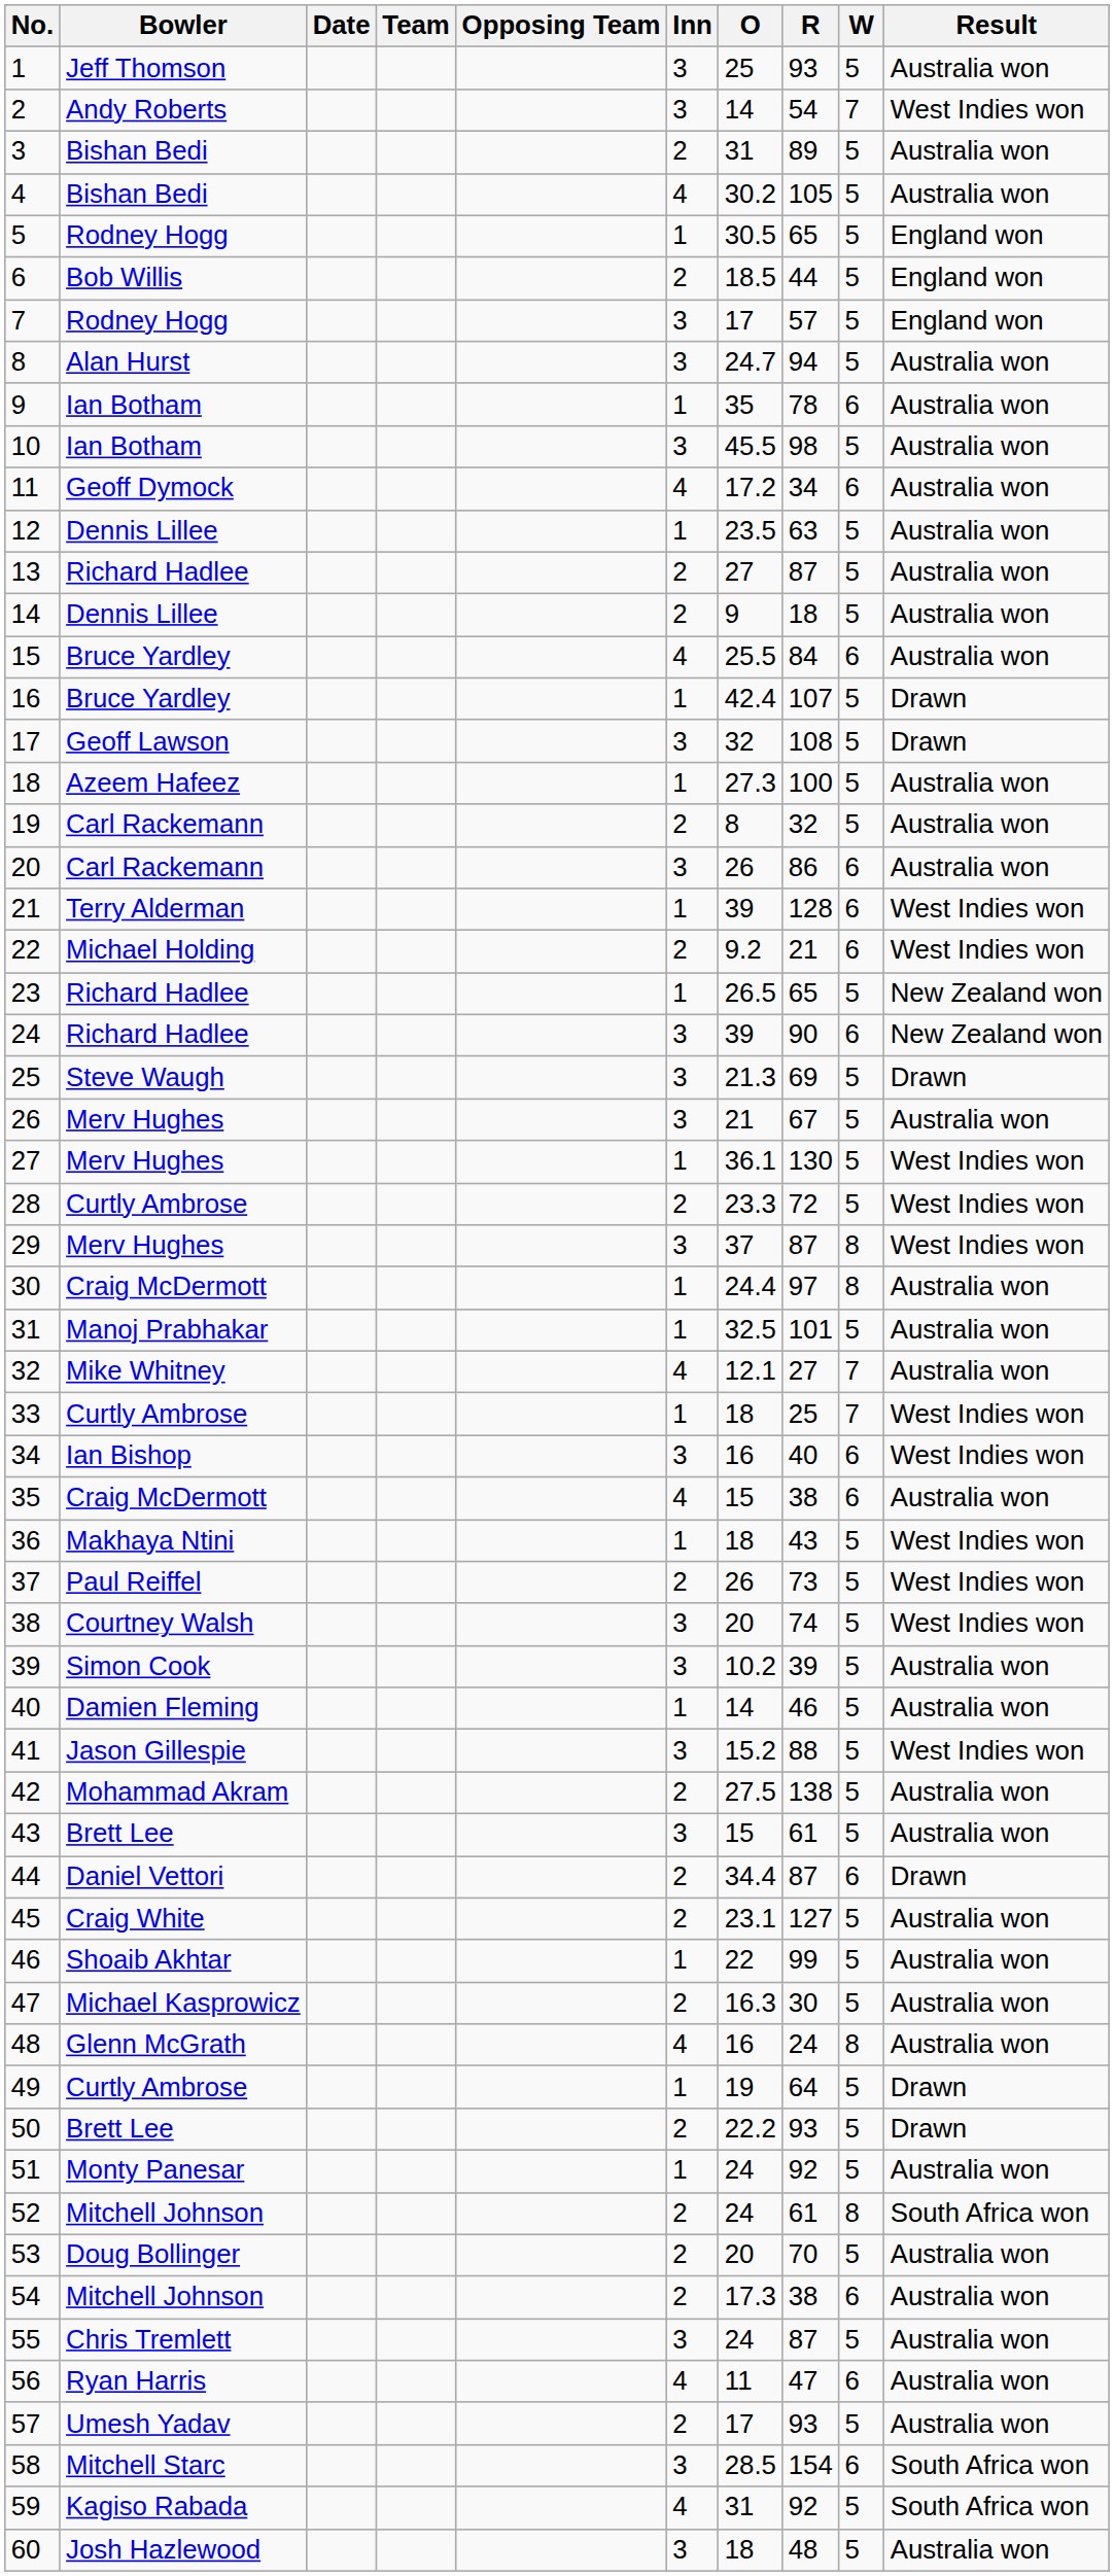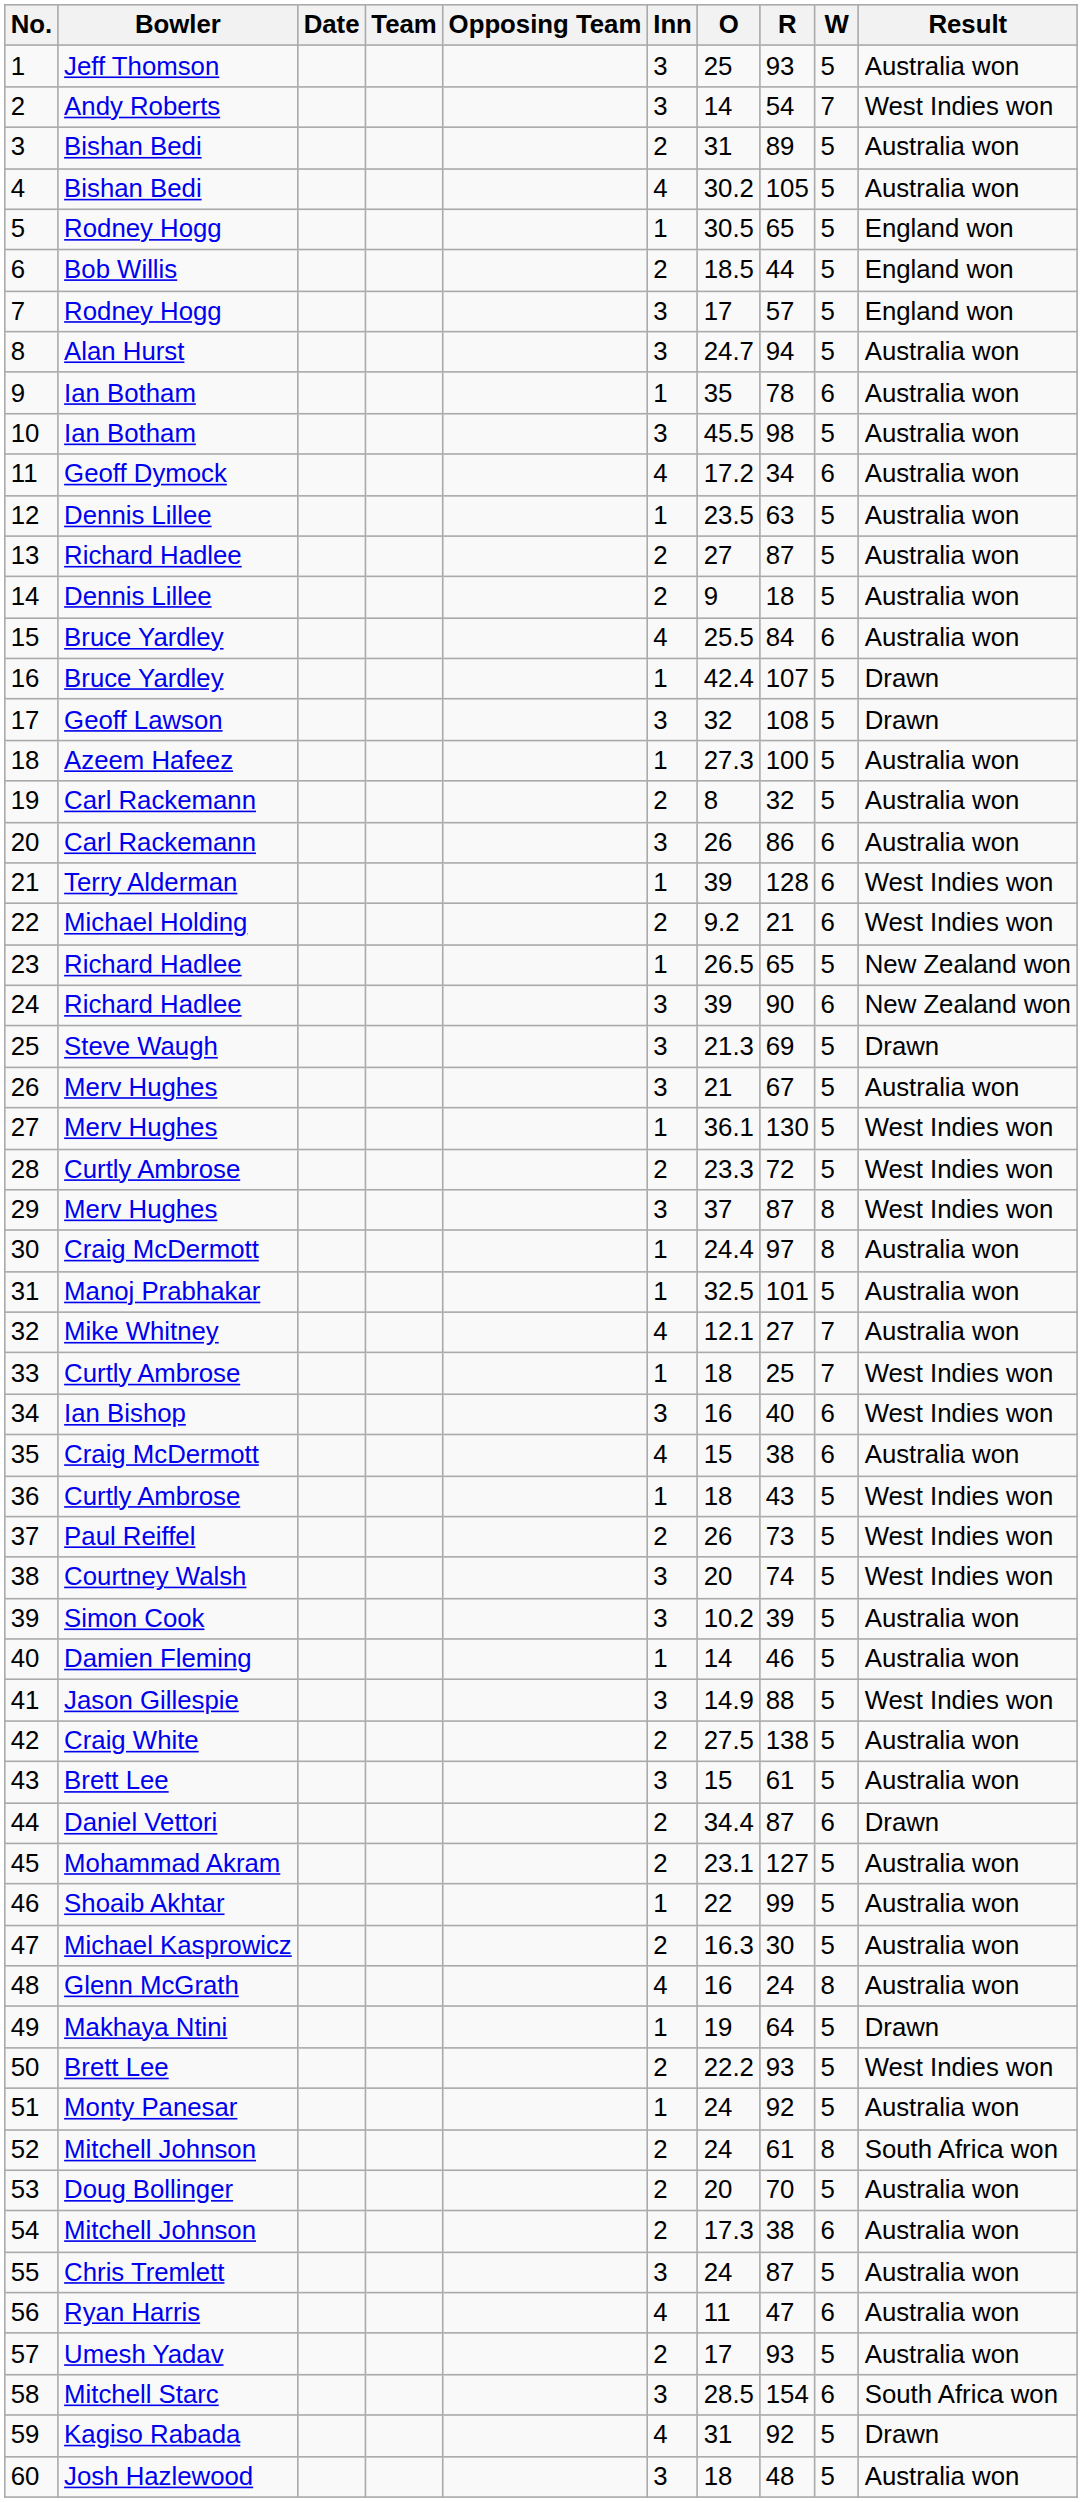 <table class="wikitable sortable">
 <tr align=center>
 <th>No.</th>
 <th>Bowler</th>
 <th>Date</th>
 <th>Team</th>
 <th>Opposing Team</th>
 <th scope="col" style="width:20px;">Inn</th>
 <th scope="col" style="width:20px;">O</th>
 <th scope="col" style="width:20px;">R</th>
 <th scope="col" style="width:20px;">W</th>
 <th>Result</th>
 </tr>
 <tr>
 <td>1</td>
 <td><a href='#'>Jeff Thomson</a></td>
 <td></td>
 <td></td>
 <td></td>
 <td>3</td>
 <td>25</td>
 <td>93</td>
 <td>5</td>
 <td>Australia won</td>
 </tr>
 <tr>
 <td>2</td>
 <td><a href='#'>Andy Roberts</a></td>
 <td></td>
 <td></td>
 <td></td>
 <td>3</td>
 <td>14</td>
 <td>54</td>
 <td>7</td>
 <td>West Indies won</td>
 </tr>
 <tr>
 <td>3</td>
 <td><a href='#'>Bishan Bedi</a></td>
 <td></td>
 <td></td>
 <td></td>
 <td>2</td>
 <td>31</td>
 <td>89</td>
 <td>5</td>
 <td>Australia won</td>
 </tr>
 <tr>
 <td>4</td>
 <td><a href='#'>Bishan Bedi</a></td>
 <td></td>
 <td></td>
 <td></td>
 <td>4</td>
 <td>30.2</td>
 <td>105</td>
 <td>5</td>
 <td>Australia won</td>
 </tr>
 <tr>
 <td>5</td>
 <td><a href='#'>Rodney Hogg</a></td>
 <td></td>
 <td></td>
 <td></td>
 <td>1</td>
 <td>30.5</td>
 <td>65</td>
 <td>5</td>
 <td>England won</td>
 </tr>
 <tr>
 <td>6</td>
 <td><a href='#'>Bob Willis</a></td>
 <td></td>
 <td></td>
 <td></td>
 <td>2</td>
 <td>18.5</td>
 <td>44</td>
 <td>5</td>
 <td>England won</td>
 </tr>
 <tr>
 <td>7</td>
 <td><a href='#'>Rodney Hogg</a></td>
 <td></td>
 <td></td>
 <td></td>
 <td>3</td>
 <td>17</td>
 <td>57</td>
 <td>5</td>
 <td>England won</td>
 </tr>
 <tr>
 <td>8</td>
 <td><a href='#'>Alan Hurst</a></td>
 <td></td>
 <td></td>
 <td></td>
 <td>3</td>
 <td>24.7</td>
 <td>94</td>
 <td>5</td>
 <td>Australia won</td>
 </tr>
 <tr>
 <td>9</td>
 <td><a href='#'>Ian Botham</a></td>
 <td></td>
 <td></td>
 <td></td>
 <td>1</td>
 <td>35</td>
 <td>78</td>
 <td>6</td>
 <td>Australia won</td>
 </tr>
 <tr>
 <td>10</td>
 <td><a href='#'>Ian Botham</a></td>
 <td></td>
 <td></td>
 <td></td>
 <td>3</td>
 <td>45.5</td>
 <td>98</td>
 <td>5</td>
 <td>Australia won</td>
 </tr>
 <tr>
 <td>11</td>
 <td><a href='#'>Geoff Dymock</a></td>
 <td></td>
 <td></td>
 <td></td>
 <td>4</td>
 <td>17.2</td>
 <td>34</td>
 <td>6</td>
 <td>Australia won</td>
 </tr>
 <tr>
 <td>12</td>
 <td><a href='#'>Dennis Lillee</a></td>
 <td></td>
 <td></td>
 <td></td>
 <td>1</td>
 <td>23.5</td>
 <td>63</td>
 <td>5</td>
 <td>Australia won</td>
 </tr>
 <tr>
 <td>13</td>
 <td><a href='#'>Richard Hadlee</a></td>
 <td></td>
 <td></td>
 <td></td>
 <td>2</td>
 <td>27</td>
 <td>87</td>
 <td>5</td>
 <td>Australia won</td>
 </tr>
 <tr>
 <td>14</td>
 <td><a href='#'>Dennis Lillee</a></td>
 <td></td>
 <td></td>
 <td></td>
 <td>2</td>
 <td>9</td>
 <td>18</td>
 <td>5</td>
 <td>Australia won</td>
 </tr>
 <tr>
 <td>15</td>
 <td><a href='#'>Bruce Yardley</a></td>
 <td></td>
 <td></td>
 <td></td>
 <td>4</td>
 <td>25.5</td>
 <td>84</td>
 <td>6</td>
 <td>Australia won</td>
 </tr>
 <tr>
 <td>16</td>
 <td><a href='#'>Bruce Yardley</a></td>
 <td></td>
 <td></td>
 <td></td>
 <td>1</td>
 <td>42.4</td>
 <td>107</td>
 <td>5</td>
 <td>Drawn</td>
 </tr>
 <tr>
 <td>17</td>
 <td><a href='#'>Geoff Lawson</a></td>
 <td></td>
 <td></td>
 <td></td>
 <td>3</td>
 <td>32</td>
 <td>108</td>
 <td>5</td>
 <td>Drawn</td>
 </tr>
 <tr>
 <td>18</td>
 <td><a href='#'>Azeem Hafeez</a></td>
 <td></td>
 <td></td>
 <td></td>
 <td>1</td>
 <td>27.3</td>
 <td>100</td>
 <td>5</td>
 <td>Australia won</td>
 </tr>
 <tr>
 <td>19</td>
 <td><a href='#'>Carl Rackemann</a></td>
 <td></td>
 <td></td>
 <td></td>
 <td>2</td>
 <td>8</td>
 <td>32</td>
 <td>5</td>
 <td>Australia won</td>
 </tr>
 <tr>
 <td>20</td>
 <td><a href='#'>Carl Rackemann</a></td>
 <td></td>
 <td></td>
 <td></td>
 <td>3</td>
 <td>26</td>
 <td>86</td>
 <td>6</td>
 <td>Australia won</td>
 </tr>
 <tr>
 <td>21</td>
 <td><a href='#'>Terry Alderman</a></td>
 <td></td>
 <td></td>
 <td></td>
 <td>1</td>
 <td>39</td>
 <td>128</td>
 <td>6</td>
 <td>West Indies won</td>
 </tr>
 <tr>
 <td>22</td>
 <td><a href='#'>Michael Holding</a></td>
 <td></td>
 <td></td>
 <td></td>
 <td>2</td>
 <td>9.2</td>
 <td>21</td>
 <td>6</td>
 <td>West Indies won</td>
 </tr>
 <tr>
 <td>23</td>
 <td><a href='#'>Richard Hadlee</a></td>
 <td></td>
 <td></td>
 <td></td>
 <td>1</td>
 <td>26.5</td>
 <td>65</td>
 <td>5</td>
 <td>New Zealand won</td>
 </tr>
 <tr>
 <td>24</td>
 <td><a href='#'>Richard Hadlee</a></td>
 <td></td>
 <td></td>
 <td></td>
 <td>3</td>
 <td>39</td>
 <td>90</td>
 <td>6</td>
 <td>New Zealand won</td>
 </tr>
 <tr>
 <td>25</td>
 <td><a href='#'>Steve Waugh</a></td>
 <td></td>
 <td></td>
 <td></td>
 <td>3</td>
 <td>21.3</td>
 <td>69</td>
 <td>5</td>
 <td>Drawn</td>
 </tr>
 <tr>
 <td>26</td>
 <td><a href='#'>Merv Hughes</a></td>
 <td></td>
 <td></td>
 <td></td>
 <td>3</td>
 <td>21</td>
 <td>67</td>
 <td>5</td>
 <td>Australia won</td>
 </tr>
 <tr>
 <td>27</td>
 <td><a href='#'>Merv Hughes</a></td>
 <td></td>
 <td></td>
 <td></td>
 <td>1</td>
 <td>36.1</td>
 <td>130</td>
 <td>5</td>
 <td>West Indies won</td>
 </tr>
 <tr>
 <td>28</td>
 <td><a href='#'>Curtly Ambrose</a></td>
 <td></td>
 <td></td>
 <td></td>
 <td>2</td>
 <td>23.3</td>
 <td>72</td>
 <td>5</td>
 <td>West Indies won</td>
 </tr>
 <tr>
 <td>29</td>
 <td><a href='#'>Merv Hughes</a></td>
 <td></td>
 <td></td>
 <td></td>
 <td>3</td>
 <td>37</td>
 <td>87</td>
 <td>8</td>
 <td>West Indies won</td>
 </tr>
 <tr>
 <td>30</td>
 <td><a href='#'>Craig McDermott</a></td>
 <td></td>
 <td></td>
 <td></td>
 <td>1</td>
 <td>24.4</td>
 <td>97</td>
 <td>8</td>
 <td>Australia won</td>
 </tr>
 <tr>
 <td>31</td>
 <td><a href='#'>Manoj Prabhakar</a></td>
 <td></td>
 <td></td>
 <td></td>
 <td>1</td>
 <td>32.5</td>
 <td>101</td>
 <td>5</td>
 <td>Australia won</td>
 </tr>
 <tr>
 <td>32</td>
 <td><a href='#'>Mike Whitney</a></td>
 <td></td>
 <td></td>
 <td></td>
 <td>4</td>
 <td>12.1</td>
 <td>27</td>
 <td>7</td>
 <td>Australia won</td>
 </tr>
 <tr>
 <td>33</td>
 <td><a href='#'>Curtly Ambrose</a></td>
 <td></td>
 <td></td>
 <td></td>
 <td>1</td>
 <td>18</td>
 <td>25</td>
 <td>7</td>
 <td>West Indies won</td>
 </tr>
 <tr>
 <td>34</td>
 <td><a href='#'>Ian Bishop</a></td>
 <td></td>
 <td></td>
 <td></td>
 <td>3</td>
 <td>16</td>
 <td>40</td>
 <td>6</td>
 <td>West Indies won</td>
 </tr>
 <tr>
 <td>35</td>
 <td><a href='#'>Craig McDermott</a></td>
 <td></td>
 <td></td>
 <td></td>
 <td>4</td>
 <td>15</td>
 <td>38</td>
 <td>6</td>
 <td>Australia won</td>
 </tr>
 <tr>
 <td>36</td>
-<td><a href='#'>Makhaya Ntini</a></td>
+<td><a href='#'>Curtly Ambrose</a></td>
 <td></td>
 <td></td>
 <td></td>
 <td>1</td>
 <td>18</td>
 <td>43</td>
 <td>5</td>
 <td>West Indies won</td>
 </tr>
 <tr>
 <td>37</td>
 <td><a href='#'>Paul Reiffel</a></td>
 <td></td>
 <td></td>
 <td></td>
 <td>2</td>
 <td>26</td>
 <td>73</td>
 <td>5</td>
 <td>West Indies won</td>
 </tr>
 <tr>
 <td>38</td>
 <td><a href='#'>Courtney Walsh</a></td>
 <td></td>
 <td></td>
 <td></td>
 <td>3</td>
 <td>20</td>
 <td>74</td>
 <td>5</td>
 <td>West Indies won</td>
 </tr>
 <tr>
 <td>39</td>
 <td><a href='#'>Simon Cook</a></td>
 <td></td>
 <td></td>
 <td></td>
 <td>3</td>
 <td>10.2</td>
 <td>39</td>
 <td>5</td>
 <td>Australia won</td>
 </tr>
 <tr>
 <td>40</td>
 <td><a href='#'>Damien Fleming</a></td>
 <td></td>
 <td></td>
 <td></td>
 <td>1</td>
 <td>14</td>
 <td>46</td>
 <td>5</td>
 <td>Australia won</td>
 </tr>
 <tr>
 <td>41</td>
 <td><a href='#'>Jason Gillespie</a></td>
 <td></td>
 <td></td>
 <td></td>
 <td>3</td>
-<td>15.2</td>
+<td>14.9</td>
 <td>88</td>
 <td>5</td>
 <td>West Indies won</td>
 </tr>
 <tr>
 <td>42</td>
-<td><a href='#'>Mohammad Akram</a></td>
+<td><a href='#'>Craig White</a></td>
 <td></td>
 <td></td>
 <td></td>
 <td>2</td>
 <td>27.5</td>
 <td>138</td>
 <td>5</td>
 <td>Australia won</td>
 </tr>
 <tr>
 <td>43</td>
 <td><a href='#'>Brett Lee</a></td>
 <td></td>
 <td></td>
 <td></td>
 <td>3</td>
 <td>15</td>
 <td>61</td>
 <td>5</td>
 <td>Australia won</td>
 </tr>
 <tr>
 <td>44</td>
 <td><a href='#'>Daniel Vettori</a></td>
 <td></td>
 <td></td>
 <td></td>
 <td>2</td>
 <td>34.4</td>
 <td>87</td>
 <td>6</td>
 <td>Drawn</td>
 </tr>
 <tr>
 <td>45</td>
-<td><a href='#'>Craig White</a></td>
+<td><a href='#'>Mohammad Akram</a></td>
 <td></td>
 <td></td>
 <td></td>
 <td>2</td>
 <td>23.1</td>
 <td>127</td>
 <td>5</td>
 <td>Australia won</td>
 </tr>
 <tr>
 <td>46</td>
 <td><a href='#'>Shoaib Akhtar</a></td>
 <td></td>
 <td></td>
 <td></td>
 <td>1</td>
 <td>22</td>
 <td>99</td>
 <td>5</td>
 <td>Australia won</td>
 </tr>
 <tr>
 <td>47</td>
 <td><a href='#'>Michael Kasprowicz</a></td>
 <td></td>
 <td></td>
 <td></td>
 <td>2</td>
 <td>16.3</td>
 <td>30</td>
 <td>5</td>
 <td>Australia won</td>
 </tr>
 <tr>
 <td>48</td>
 <td><a href='#'>Glenn McGrath</a></td>
 <td></td>
 <td></td>
 <td></td>
 <td>4</td>
 <td>16</td>
 <td>24</td>
 <td>8</td>
 <td>Australia won</td>
 </tr>
 <tr>
 <td>49</td>
-<td><a href='#'>Curtly Ambrose</a></td>
+<td><a href='#'>Makhaya Ntini</a></td>
 <td></td>
 <td></td>
 <td></td>
 <td>1</td>
 <td>19</td>
 <td>64</td>
 <td>5</td>
 <td>Drawn</td>
 </tr>
 <tr>
 <td>50</td>
 <td><a href='#'>Brett Lee</a></td>
 <td></td>
 <td></td>
 <td></td>
 <td>2</td>
 <td>22.2</td>
 <td>93</td>
 <td>5</td>
-<td>Drawn</td>
+<td>West Indies won</td>
 </tr>
 <tr>
 <td>51</td>
 <td><a href='#'>Monty Panesar</a></td>
 <td></td>
 <td></td>
 <td></td>
 <td>1</td>
 <td>24</td>
 <td>92</td>
 <td>5</td>
 <td>Australia won</td>
 </tr>
 <tr>
 <td>52</td>
 <td><a href='#'>Mitchell Johnson</a></td>
 <td></td>
 <td></td>
 <td></td>
 <td>2</td>
 <td>24</td>
 <td>61</td>
 <td>8</td>
 <td>South Africa won</td>
 </tr>
 <tr>
 <td>53</td>
 <td><a href='#'>Doug Bollinger</a></td>
 <td></td>
 <td></td>
 <td></td>
 <td>2</td>
 <td>20</td>
 <td>70</td>
 <td>5</td>
 <td>Australia won</td>
 </tr>
 <tr>
 <td>54</td>
 <td><a href='#'>Mitchell Johnson</a></td>
 <td></td>
 <td></td>
 <td></td>
 <td>2</td>
 <td>17.3</td>
 <td>38</td>
 <td>6</td>
 <td>Australia won</td>
 </tr>
 <tr>
 <td>55</td>
 <td><a href='#'>Chris Tremlett</a></td>
 <td></td>
 <td></td>
 <td></td>
 <td>3</td>
 <td>24</td>
 <td>87</td>
 <td>5</td>
 <td>Australia won</td>
 </tr>
 <tr>
 <td>56</td>
 <td><a href='#'>Ryan Harris</a></td>
 <td></td>
 <td></td>
 <td></td>
 <td>4</td>
 <td>11</td>
 <td>47</td>
 <td>6</td>
 <td>Australia won</td>
 </tr>
 <tr>
 <td>57</td>
 <td><a href='#'>Umesh Yadav</a></td>
 <td></td>
 <td></td>
 <td></td>
 <td>2</td>
 <td>17</td>
 <td>93</td>
 <td>5</td>
 <td>Australia won</td>
 </tr>
 <tr>
 <td>58</td>
 <td><a href='#'>Mitchell Starc</a></td>
 <td></td>
 <td></td>
 <td></td>
 <td>3</td>
 <td>28.5</td>
 <td>154</td>
 <td>6</td>
 <td>South Africa won</td>
 </tr>
 <tr>
 <td>59</td>
 <td><a href='#'>Kagiso Rabada</a></td>
 <td></td>
 <td></td>
 <td></td>
 <td>4</td>
 <td>31</td>
 <td>92</td>
 <td>5</td>
-<td>South Africa won</td>
+<td>Drawn</td>
 </tr>
 <tr>
 <td>60</td>
 <td><a href='#'>Josh Hazlewood</a></td>
 <td></td>
 <td></td>
 <td></td>
 <td>3</td>
 <td>18</td>
 <td>48</td>
 <td>5</td>
 <td>Australia won</td>
 </tr>
 </table>
